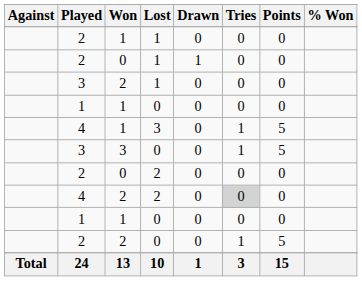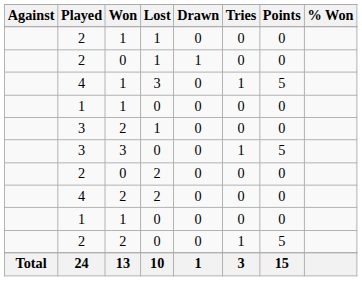 <table class="sortable wikitable" style="text-align: center;">
 <tr>
 </tr>
 <tr>
 <th>Against</th>
 <th>Played</th>
 <th>Won</th>
 <th>Lost</th>
 <th>Drawn</th>
 <th>Tries</th>
 <th>Points</th>
 <th>% Won</th>
 </tr>
 <tr bgcolor="#d0ffd0" align="center">
 </tr>
 <tr>
 <td align="left"></td>
 <td>2</td>
 <td>1</td>
 <td>1</td>
 <td>0</td>
 <td>0</td>
 <td>0</td>
 <td></td>
 </tr>
 <tr>
 <td align="left"></td>
 <td>2</td>
 <td>0</td>
 <td>1</td>
 <td>1</td>
 <td>0</td>
 <td>0</td>
 <td></td>
 </tr>
 <tr>
 <td align="left"></td>
+<td>4</td>
+<td>1</td>
 <td>3</td>
-<td>2</td>
+<td>0</td>
 <td>1</td>
-<td>0</td>
-<td>0</td>
-<td>0</td>
+<td>5</td>
 <td></td>
 </tr>
 <tr>
 <td align="left"></td>
 <td>1</td>
 <td>1</td>
 <td>0</td>
 <td>0</td>
 <td>0</td>
 <td>0</td>
 <td></td>
 </tr>
 <tr>
 <td align="left"></td>
-<td>4</td>
+<td>3</td>
+<td>2</td>
 <td>1</td>
-<td>3</td>
 <td>0</td>
-<td>1</td>
-<td>5</td>
+<td>0</td>
+<td>0</td>
 <td></td>
 </tr>
 <tr>
 <td align="left"></td>
 <td>3</td>
 <td>3</td>
 <td>0</td>
 <td>0</td>
 <td>1</td>
 <td>5</td>
 <td></td>
 </tr>
 <tr>
 <td align="left"></td>
 <td>2</td>
 <td>0</td>
 <td>2</td>
 <td>0</td>
 <td>0</td>
 <td>0</td>
 <td></td>
 </tr>
 <tr>
 <td align="left"></td>
 <td>4</td>
 <td>2</td>
 <td>2</td>
 <td>0</td>
-<td style="background: lightgrey;">0</td>
+<td>0</td>
 <td>0</td>
 <td></td>
 </tr>
 <tr>
 <td align="left"></td>
 <td>1</td>
 <td>1</td>
 <td>0</td>
 <td>0</td>
 <td>0</td>
 <td>0</td>
 <td></td>
 </tr>
 <tr>
 <td align="left"></td>
 <td>2</td>
 <td>2</td>
 <td>0</td>
 <td>0</td>
 <td>1</td>
 <td>5</td>
 <td></td>
 </tr>
 <tr>
 </tr>
 <tr class="sortbottom">
 <th>Total</th>
 <th>24</th>
 <th>13</th>
 <th>10</th>
 <th>1</th>
 <th>3</th>
 <th>15</th>
 <th></th>
 </tr>
 </table>
